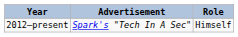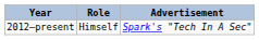 <table class="wikitable">
 <tr align="center">
 <th style="background:#B0C4DE;">Year</th>
+<th style="background:#B0C4DE;">Role</th>
 <th style="background:#B0C4DE;">Advertisement</th>
-<th style="background:#B0C4DE;">Role</th>
 </tr>
 <tr>
 <td>2012–present</td>
+<td>Himself</td>
 <td><em><a href='#'>Spark's</a> "Tech In A Sec"</em></td>
-<td>Himself</td>
 </tr>
 </table>
